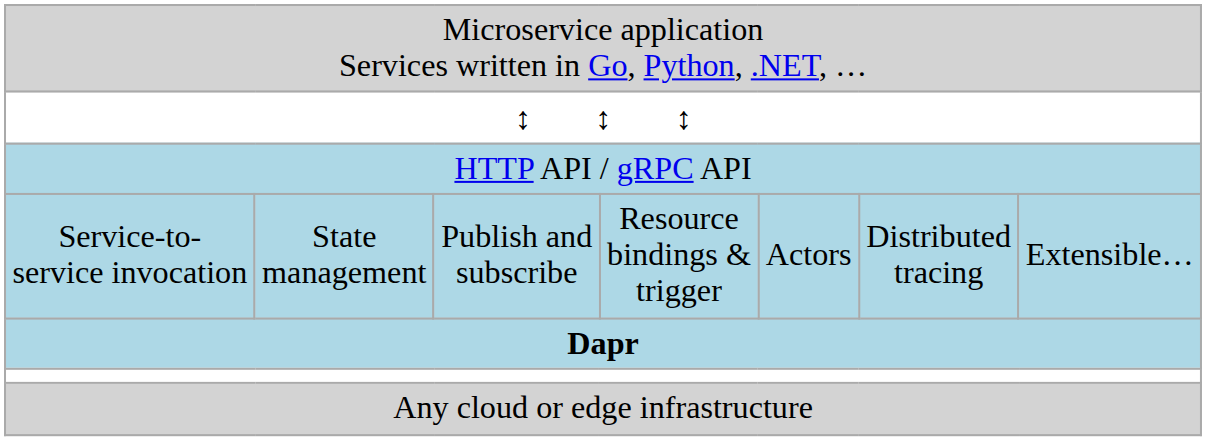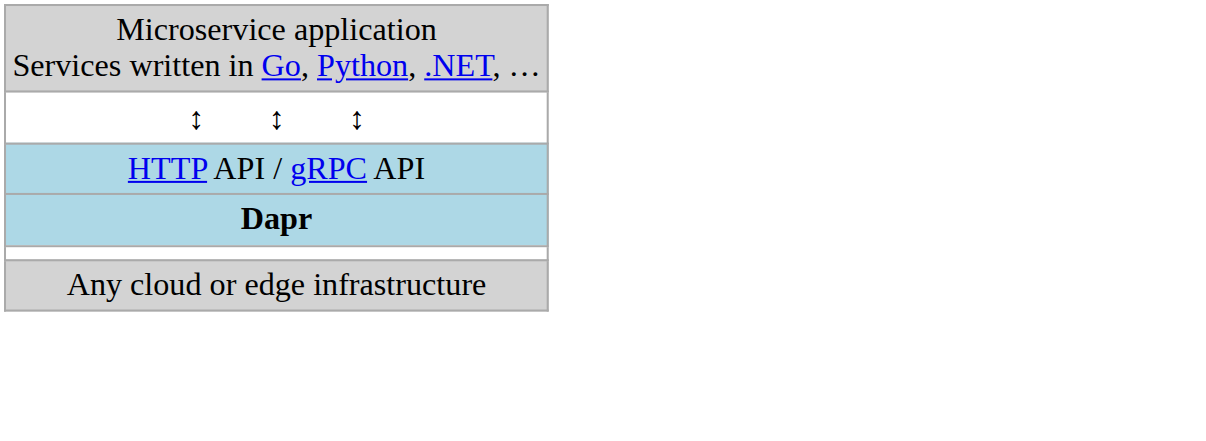 <table class="wikitable" style="text-align: center; color:black; background-color:lightgray" cellpadding="10">
 <tr>
 <td colspan="7">Microservice application<br>Services written in <a href='#'>Go</a>, <a href='#'>Python</a>, <a href='#'>.NET</a>, …</td>
 </tr>
 <tr style="background-color:white">
 <td colspan="7">↕    ↕    ↕</td>
 </tr>
 <tr style="background-color:lightblue">
 <td colspan="7"><a href='#'>HTTP</a> API / <a href='#'>gRPC</a> API</td>
 </tr>
 <tr style="background-color:lightblue">
-<td>Service-to-<br>service invocation</td>
-<td>State<br>management</td>
-<td>Publish and<br>subscribe</td>
-<td>Resource<br>bindings &<br>trigger</td>
-<td>Actors</td>
-<td>Distributed<br>tracing</td>
-<td>Extensible…</td>
-</tr>
-<tr style="background-color:lightblue">
 <td colspan="7"><strong>Dapr</strong></td>
 </tr>
 <tr style="background-color:white">
 <td colspan="7"></td>
 </tr>
 <tr>
 <td colspan="7">Any cloud or edge infrastructure</td>
 </tr>
 </table>
